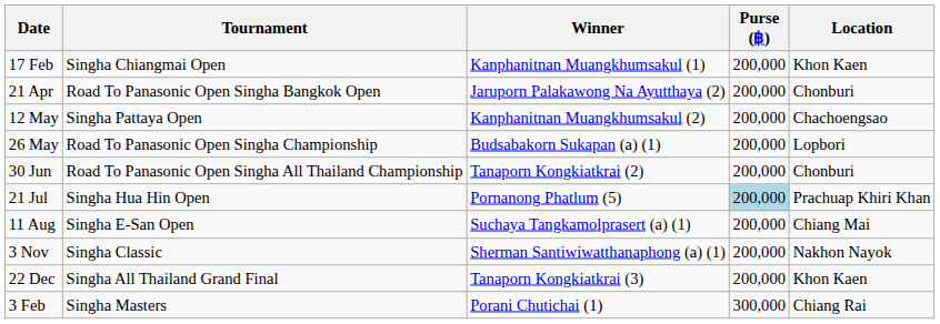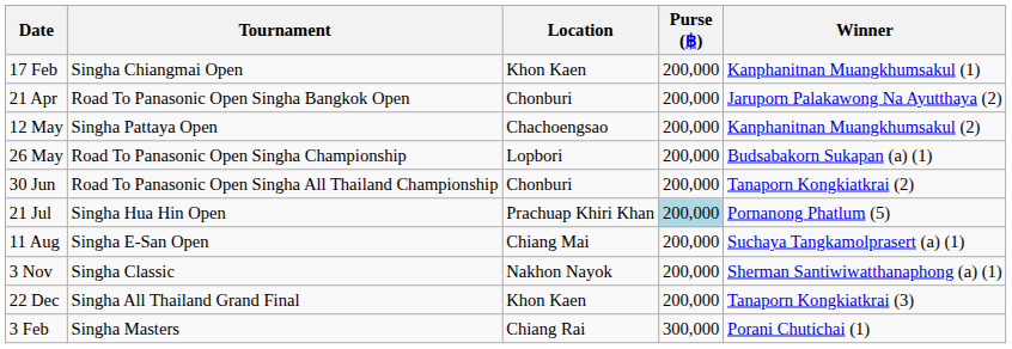 <table class="wikitable" style="font-size:95%">
 <tr>
 <th>Date</th>
 <th>Tournament</th>
+<th>Location</th>
+<th>Purse<br>(<a href='#'>฿</a>)</th>
 <th>Winner</th>
-<th>Purse<br>(<a href='#'>฿</a>)</th>
-<th>Location</th>
 </tr>
 <tr>
 <td>17 Feb</td>
 <td>Singha Chiangmai Open</td>
+<td>Khon Kaen</td>
+<td align="right">200,000</td>
 <td> <a href='#'>Kanphanitnan Muangkhumsakul</a> (1)</td>
-<td align="right">200,000</td>
-<td>Khon Kaen</td>
 </tr>
 <tr>
 <td>21 Apr</td>
 <td>Road To Panasonic Open Singha Bangkok Open</td>
+<td>Chonburi</td>
+<td align="right">200,000</td>
 <td> <a href='#'>Jaruporn Palakawong Na Ayutthaya</a> (2)</td>
-<td align="right">200,000</td>
-<td>Chonburi</td>
 </tr>
 <tr>
 <td>12 May</td>
 <td>Singha Pattaya Open</td>
+<td>Chachoengsao</td>
+<td align="right">200,000</td>
 <td> <a href='#'>Kanphanitnan Muangkhumsakul</a> (2)</td>
-<td align="right">200,000</td>
-<td>Chachoengsao</td>
 </tr>
 <tr>
 <td>26 May</td>
 <td>Road To Panasonic Open Singha Championship</td>
+<td>Lopbori</td>
+<td align="right">200,000</td>
 <td> <a href='#'>Budsabakorn Sukapan</a> (a) (1)</td>
-<td align="right">200,000</td>
-<td>Lopbori</td>
 </tr>
 <tr>
 <td>30 Jun</td>
 <td>Road To Panasonic Open Singha All Thailand Championship</td>
+<td>Chonburi</td>
+<td align="right">200,000</td>
 <td> <a href='#'>Tanaporn Kongkiatkrai</a> (2)</td>
-<td align="right">200,000</td>
-<td>Chonburi</td>
 </tr>
 <tr>
 <td>21 Jul</td>
 <td>Singha Hua Hin Open</td>
+<td>Prachuap Khiri Khan</td>
+<td align="right" style="background: lightblue;">200,000</td>
 <td> <a href='#'>Pornanong Phatlum</a> (5)</td>
-<td align="right" style="background: lightblue;">200,000</td>
-<td>Prachuap Khiri Khan</td>
 </tr>
 <tr>
 <td>11 Aug</td>
 <td>Singha E-San Open</td>
+<td>Chiang Mai</td>
+<td align="right">200,000</td>
 <td> <a href='#'>Suchaya Tangkamolprasert</a> (a) (1)</td>
-<td align="right">200,000</td>
-<td>Chiang Mai</td>
 </tr>
 <tr>
 <td>3 Nov</td>
 <td>Singha Classic</td>
+<td>Nakhon Nayok</td>
+<td align="right">200,000</td>
 <td> <a href='#'>Sherman Santiwiwatthanaphong</a> (a) (1)</td>
-<td align="right">200,000</td>
-<td>Nakhon Nayok</td>
 </tr>
 <tr>
 <td>22 Dec</td>
 <td>Singha All Thailand Grand Final</td>
+<td>Khon Kaen</td>
+<td align="right">200,000</td>
 <td> <a href='#'>Tanaporn Kongkiatkrai</a> (3)</td>
-<td align="right">200,000</td>
-<td>Khon Kaen</td>
 </tr>
 <tr>
 <td>3 Feb</td>
 <td>Singha Masters</td>
+<td>Chiang Rai</td>
+<td align="right">300,000</td>
 <td> <a href='#'>Porani Chutichai</a> (1)</td>
-<td align="right">300,000</td>
-<td>Chiang Rai</td>
 </tr>
 </table>
